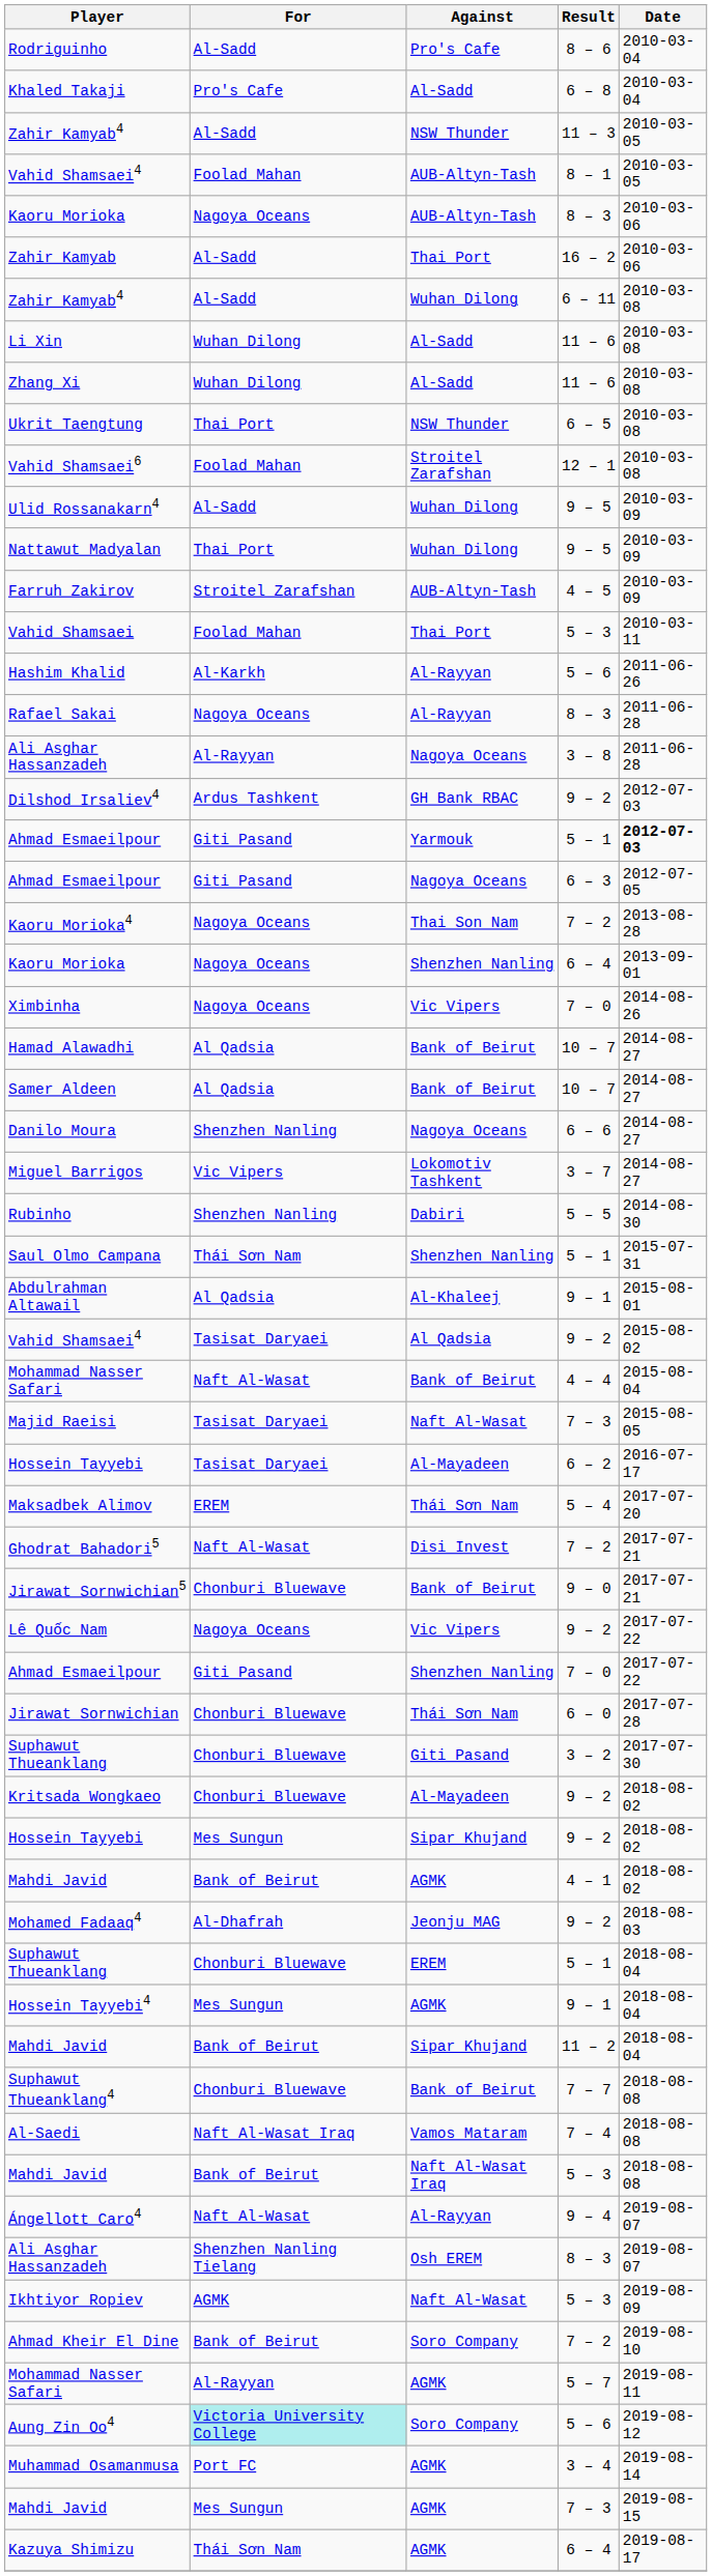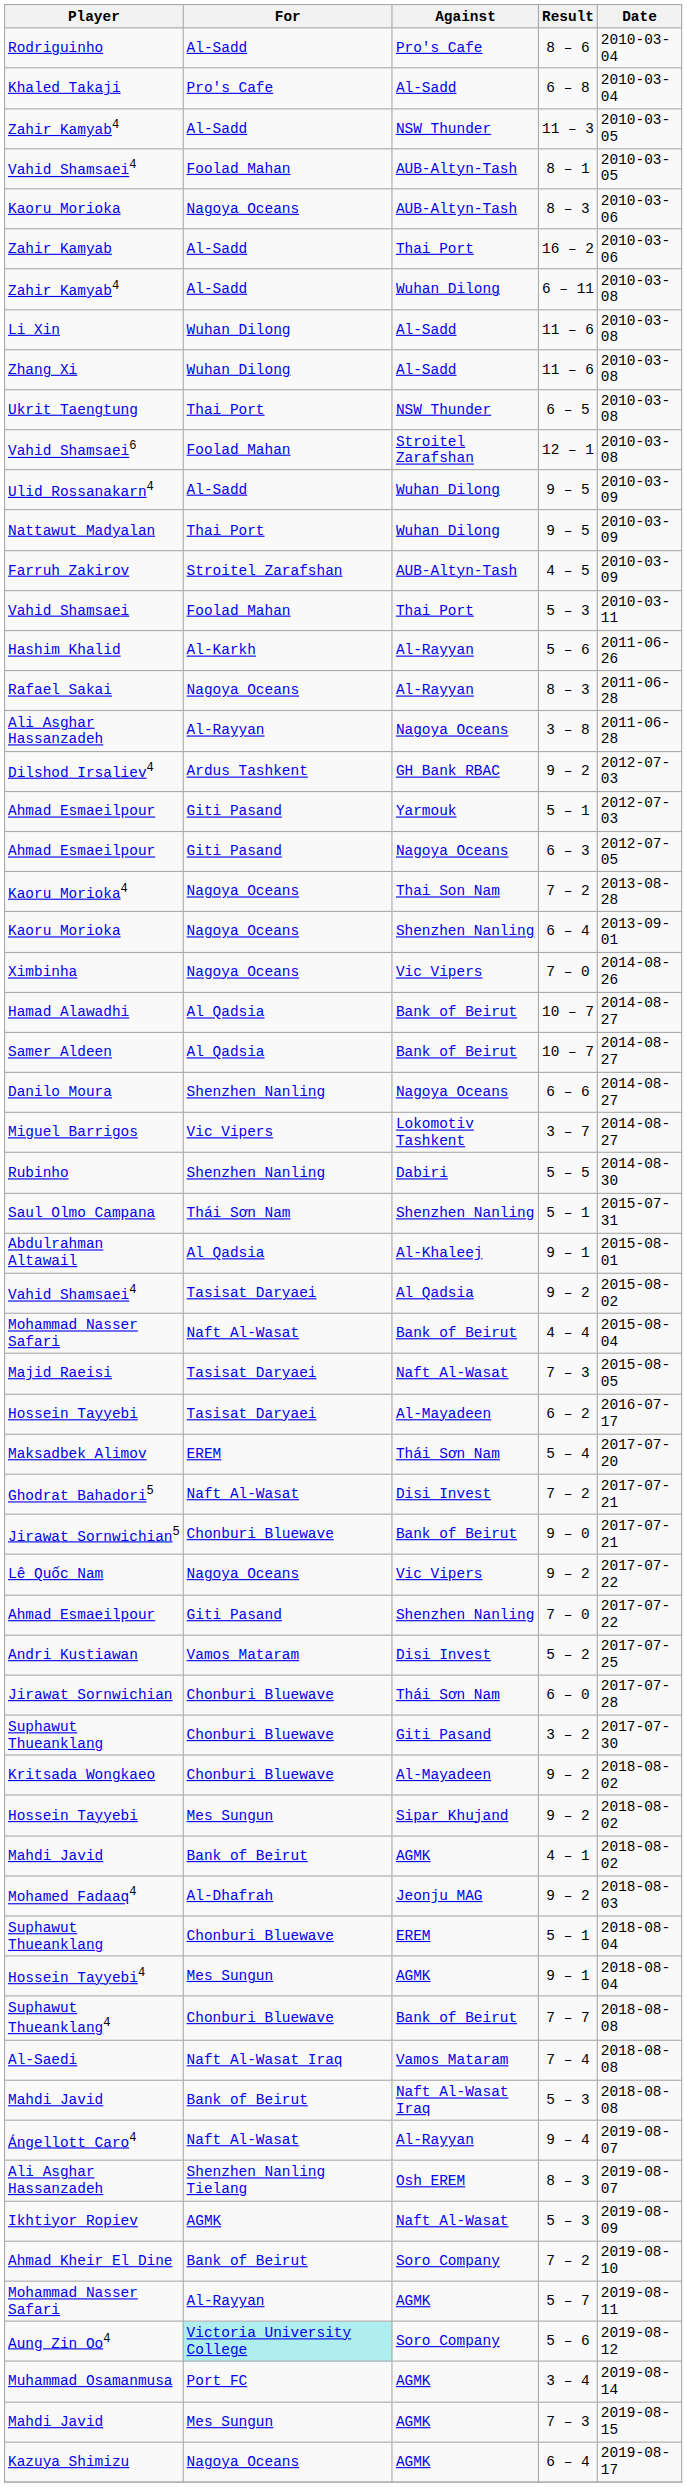 <table class="wikitable sortable">
 <tr>
 <th>Player</th>
 <th>For</th>
 <th>Against</th>
 <th style="text-align:center;">Result</th>
 <th>Date</th>
 </tr>
 <tr>
 <td> <a href='#'>Rodriguinho</a></td>
 <td> <a href='#'>Al-Sadd</a></td>
 <td> <a href='#'>Pro's Cafe</a></td>
 <td align=center>8 – 6</td>
 <td>2010-03-04</td>
 </tr>
 <tr>
 <td> <a href='#'>Khaled Takaji</a></td>
 <td> <a href='#'>Pro's Cafe</a></td>
 <td> <a href='#'>Al-Sadd</a></td>
 <td align=center>6 – 8</td>
 <td>2010-03-04</td>
 </tr>
 <tr>
 <td> <a href='#'>Zahir Kamyab</a><sup>4</sup></td>
 <td> <a href='#'>Al-Sadd</a></td>
 <td> <a href='#'>NSW Thunder</a></td>
 <td align=center>11 – 3</td>
 <td>2010-03-05</td>
 </tr>
 <tr>
 <td> <a href='#'>Vahid Shamsaei</a><sup>4</sup></td>
 <td> <a href='#'>Foolad Mahan</a></td>
 <td> <a href='#'>AUB-Altyn-Tash</a></td>
 <td align=center>8 – 1</td>
 <td>2010-03-05</td>
 </tr>
 <tr>
 <td> <a href='#'>Kaoru Morioka</a></td>
 <td> <a href='#'>Nagoya Oceans</a></td>
 <td> <a href='#'>AUB-Altyn-Tash</a></td>
 <td align=center>8 – 3</td>
 <td>2010-03-06</td>
 </tr>
 <tr>
 <td> <a href='#'>Zahir Kamyab</a></td>
 <td> <a href='#'>Al-Sadd</a></td>
 <td> <a href='#'>Thai Port</a></td>
 <td align=center>16 – 2</td>
 <td>2010-03-06</td>
 </tr>
 <tr>
 <td> <a href='#'>Zahir Kamyab</a><sup>4</sup></td>
 <td> <a href='#'>Al-Sadd</a></td>
 <td> <a href='#'>Wuhan Dilong</a></td>
 <td align=center>6 – 11</td>
 <td>2010-03-08</td>
 </tr>
 <tr>
 <td> <a href='#'>Li Xin</a></td>
 <td> <a href='#'>Wuhan Dilong</a></td>
 <td> <a href='#'>Al-Sadd</a></td>
 <td align=center>11 – 6</td>
 <td>2010-03-08</td>
 </tr>
 <tr>
 <td> <a href='#'>Zhang Xi</a></td>
 <td> <a href='#'>Wuhan Dilong</a></td>
 <td> <a href='#'>Al-Sadd</a></td>
 <td align=center>11 – 6</td>
 <td>2010-03-08</td>
 </tr>
 <tr>
 <td> <a href='#'>Ukrit Taengtung</a></td>
 <td> <a href='#'>Thai Port</a></td>
 <td> <a href='#'>NSW Thunder</a></td>
 <td align=center>6 – 5</td>
 <td>2010-03-08</td>
 </tr>
 <tr>
 <td> <a href='#'>Vahid Shamsaei</a><sup>6</sup></td>
 <td> <a href='#'>Foolad Mahan</a></td>
 <td> <a href='#'>Stroitel Zarafshan</a></td>
 <td align=center>12 – 1</td>
 <td>2010-03-08</td>
 </tr>
 <tr>
 <td> <a href='#'>Ulid Rossanakarn</a><sup>4</sup></td>
 <td> <a href='#'>Al-Sadd</a></td>
 <td> <a href='#'>Wuhan Dilong</a></td>
 <td align=center>9 – 5</td>
 <td>2010-03-09</td>
 </tr>
 <tr>
 <td> <a href='#'>Nattawut Madyalan</a></td>
 <td> <a href='#'>Thai Port</a></td>
 <td> <a href='#'>Wuhan Dilong</a></td>
 <td align=center>9 – 5</td>
 <td>2010-03-09</td>
 </tr>
 <tr>
 <td> <a href='#'>Farruh Zakirov</a></td>
 <td> <a href='#'>Stroitel Zarafshan</a></td>
 <td> <a href='#'>AUB-Altyn-Tash</a></td>
 <td align=center>4 – 5</td>
 <td>2010-03-09</td>
 </tr>
 <tr>
 <td> <a href='#'>Vahid Shamsaei</a></td>
 <td> <a href='#'>Foolad Mahan</a></td>
 <td> <a href='#'>Thai Port</a></td>
 <td align=center>5 – 3</td>
 <td>2010-03-11</td>
 </tr>
 <tr>
 <td> <a href='#'>Hashim Khalid</a></td>
 <td> <a href='#'>Al-Karkh</a></td>
 <td> <a href='#'>Al-Rayyan</a></td>
 <td align=center>5 – 6</td>
 <td>2011-06-26</td>
 </tr>
 <tr>
 <td> <a href='#'>Rafael Sakai</a></td>
 <td> <a href='#'>Nagoya Oceans</a></td>
 <td> <a href='#'>Al-Rayyan</a></td>
 <td align=center>8 – 3</td>
 <td>2011-06-28</td>
 </tr>
 <tr>
 <td> <a href='#'>Ali Asghar Hassanzadeh</a></td>
 <td> <a href='#'>Al-Rayyan</a></td>
 <td> <a href='#'>Nagoya Oceans</a></td>
 <td align=center>3 – 8</td>
 <td>2011-06-28</td>
 </tr>
 <tr>
 <td> <a href='#'>Dilshod Irsaliev</a><sup>4</sup></td>
 <td> <a href='#'>Ardus Tashkent</a></td>
 <td> <a href='#'>GH Bank RBAC</a></td>
 <td align=center>9 – 2</td>
 <td>2012-07-03</td>
 </tr>
 <tr>
 <td> <a href='#'>Ahmad Esmaeilpour</a></td>
 <td> <a href='#'>Giti Pasand</a></td>
 <td> <a href='#'>Yarmouk</a></td>
 <td align=center>5 – 1</td>
-<td><strong>2012-07-03</strong></td>
+<td>2012-07-03</td>
 </tr>
 <tr>
 <td> <a href='#'>Ahmad Esmaeilpour</a></td>
 <td> <a href='#'>Giti Pasand</a></td>
 <td> <a href='#'>Nagoya Oceans</a></td>
 <td align=center>6 – 3</td>
 <td>2012-07-05</td>
 </tr>
 <tr>
 <td> <a href='#'>Kaoru Morioka</a><sup>4</sup></td>
 <td> <a href='#'>Nagoya Oceans</a></td>
 <td> <a href='#'>Thai Son Nam</a></td>
 <td align=center>7 – 2</td>
 <td>2013-08-28</td>
 </tr>
 <tr>
 <td> <a href='#'>Kaoru Morioka</a></td>
 <td> <a href='#'>Nagoya Oceans</a></td>
 <td> <a href='#'>Shenzhen Nanling</a></td>
 <td align=center>6 – 4</td>
 <td>2013-09-01</td>
 </tr>
 <tr>
 <td> <a href='#'>Ximbinha</a></td>
 <td> <a href='#'>Nagoya Oceans</a></td>
 <td> <a href='#'>Vic Vipers</a></td>
 <td align=center>7 – 0</td>
 <td>2014-08-26</td>
 </tr>
 <tr>
 <td> <a href='#'>Hamad Alawadhi</a></td>
 <td> <a href='#'>Al Qadsia</a></td>
 <td> <a href='#'>Bank of Beirut</a></td>
 <td align=center>10 – 7</td>
 <td>2014-08-27</td>
 </tr>
 <tr>
 <td> <a href='#'>Samer Aldeen</a></td>
 <td> <a href='#'>Al Qadsia</a></td>
 <td> <a href='#'>Bank of Beirut</a></td>
 <td align=center>10 – 7</td>
 <td>2014-08-27</td>
 </tr>
 <tr>
 <td> <a href='#'>Danilo Moura</a></td>
 <td> <a href='#'>Shenzhen Nanling</a></td>
 <td> <a href='#'>Nagoya Oceans</a></td>
 <td align=center>6 – 6</td>
 <td>2014-08-27</td>
 </tr>
 <tr>
 <td> <a href='#'>Miguel Barrigos</a></td>
 <td> <a href='#'>Vic Vipers</a></td>
 <td> <a href='#'>Lokomotiv Tashkent</a></td>
 <td align=center>3 – 7</td>
 <td>2014-08-27</td>
 </tr>
 <tr>
 <td> <a href='#'>Rubinho</a></td>
 <td> <a href='#'>Shenzhen Nanling</a></td>
 <td> <a href='#'>Dabiri</a></td>
 <td align=center>5 – 5</td>
 <td>2014-08-30</td>
 </tr>
 <tr>
 <td> <a href='#'>Saul Olmo Campana</a></td>
 <td> <a href='#'>Thái Sơn Nam</a></td>
 <td> <a href='#'>Shenzhen Nanling</a></td>
 <td align=center>5 – 1</td>
 <td>2015-07-31</td>
 </tr>
 <tr>
 <td> <a href='#'>Abdulrahman Altawail</a></td>
 <td> <a href='#'>Al Qadsia</a></td>
 <td> <a href='#'>Al-Khaleej</a></td>
 <td align=center>9 – 1</td>
 <td>2015-08-01</td>
 </tr>
 <tr>
 <td> <a href='#'>Vahid Shamsaei</a><sup>4</sup></td>
 <td> <a href='#'>Tasisat Daryaei</a></td>
 <td> <a href='#'>Al Qadsia</a></td>
 <td align=center>9 – 2</td>
 <td>2015-08-02</td>
 </tr>
 <tr>
 <td> <a href='#'>Mohammad Nasser Safari</a></td>
 <td> <a href='#'>Naft Al-Wasat</a></td>
 <td> <a href='#'>Bank of Beirut</a></td>
 <td align=center>4 – 4</td>
 <td>2015-08-04</td>
 </tr>
 <tr>
 <td> <a href='#'>Majid Raeisi</a></td>
 <td> <a href='#'>Tasisat Daryaei</a></td>
 <td> <a href='#'>Naft Al-Wasat</a></td>
 <td align=center>7 – 3</td>
 <td>2015-08-05</td>
 </tr>
 <tr>
 <td> <a href='#'>Hossein Tayyebi</a></td>
 <td> <a href='#'>Tasisat Daryaei</a></td>
 <td> <a href='#'>Al-Mayadeen</a></td>
 <td align=center>6 – 2</td>
 <td>2016-07-17</td>
 </tr>
 <tr>
 <td> <a href='#'>Maksadbek Alimov</a></td>
 <td> <a href='#'>EREM</a></td>
 <td> <a href='#'>Thái Sơn Nam</a></td>
 <td align=center>5 – 4</td>
 <td>2017-07-20</td>
 </tr>
 <tr>
 <td> <a href='#'>Ghodrat Bahadori</a><sup>5</sup></td>
 <td> <a href='#'>Naft Al-Wasat</a></td>
 <td> <a href='#'>Disi Invest</a></td>
 <td align=center>7 – 2</td>
 <td>2017-07-21</td>
 </tr>
 <tr>
 <td> <a href='#'>Jirawat Sornwichian</a><sup>5</sup></td>
 <td> <a href='#'>Chonburi Bluewave</a></td>
 <td> <a href='#'>Bank of Beirut</a></td>
 <td align=center>9 – 0</td>
 <td>2017-07-21</td>
 </tr>
 <tr>
 <td> <a href='#'>Lê Quốc Nam</a></td>
 <td> <a href='#'>Nagoya Oceans</a></td>
 <td> <a href='#'>Vic Vipers</a></td>
 <td align=center>9 – 2</td>
 <td>2017-07-22</td>
 </tr>
 <tr>
 <td> <a href='#'>Ahmad Esmaeilpour</a></td>
 <td> <a href='#'>Giti Pasand</a></td>
 <td> <a href='#'>Shenzhen Nanling</a></td>
 <td align=center>7 – 0</td>
 <td>2017-07-22</td>
 </tr>
 <tr>
+<td> <a href='#'>Andri Kustiawan</a></td>
+<td> <a href='#'>Vamos Mataram</a></td>
+<td> <a href='#'>Disi Invest</a></td>
+<td align=center>5 – 2</td>
+<td>2017-07-25</td>
+</tr>
+<tr>
 <td> <a href='#'>Jirawat Sornwichian</a></td>
 <td> <a href='#'>Chonburi Bluewave</a></td>
 <td> <a href='#'>Thái Sơn Nam</a></td>
 <td align=center>6 – 0</td>
 <td>2017-07-28</td>
 </tr>
 <tr>
 <td> <a href='#'>Suphawut Thueanklang</a></td>
 <td> <a href='#'>Chonburi Bluewave</a></td>
 <td> <a href='#'>Giti Pasand</a></td>
 <td align=center>3 – 2</td>
 <td>2017-07-30</td>
 </tr>
 <tr>
 <td> <a href='#'>Kritsada Wongkaeo</a></td>
 <td> <a href='#'>Chonburi Bluewave</a></td>
 <td> <a href='#'>Al-Mayadeen</a></td>
 <td align=center>9 – 2</td>
 <td>2018-08-02</td>
 </tr>
 <tr>
 <td> <a href='#'>Hossein Tayyebi</a></td>
 <td> <a href='#'>Mes Sungun</a></td>
 <td> <a href='#'>Sipar Khujand</a></td>
 <td align=center>9 – 2</td>
 <td>2018-08-02</td>
 </tr>
 <tr>
 <td> <a href='#'>Mahdi Javid</a></td>
 <td> <a href='#'>Bank of Beirut</a></td>
 <td> <a href='#'>AGMK</a></td>
 <td align=center>4 – 1</td>
 <td>2018-08-02</td>
 </tr>
 <tr>
 <td> <a href='#'>Mohamed Fadaaq</a><sup>4</sup></td>
 <td> <a href='#'>Al-Dhafrah</a></td>
 <td> <a href='#'>Jeonju MAG</a></td>
 <td align=center>9 – 2</td>
 <td>2018-08-03</td>
 </tr>
 <tr>
 <td> <a href='#'>Suphawut Thueanklang</a></td>
 <td> <a href='#'>Chonburi Bluewave</a></td>
 <td> <a href='#'>EREM</a></td>
 <td align=center>5 – 1</td>
 <td>2018-08-04</td>
 </tr>
 <tr>
 <td> <a href='#'>Hossein Tayyebi</a><sup>4</sup></td>
 <td> <a href='#'>Mes Sungun</a></td>
 <td> <a href='#'>AGMK</a></td>
 <td align=center>9 – 1</td>
-<td>2018-08-04</td>
-</tr>
-<tr>
-<td> <a href='#'>Mahdi Javid</a></td>
-<td> <a href='#'>Bank of Beirut</a></td>
-<td> <a href='#'>Sipar Khujand</a></td>
-<td align=center>11 – 2</td>
 <td>2018-08-04</td>
 </tr>
 <tr>
 <td> <a href='#'>Suphawut Thueanklang</a><sup>4</sup></td>
 <td> <a href='#'>Chonburi Bluewave</a></td>
 <td> <a href='#'>Bank of Beirut</a></td>
 <td align=center>7 – 7</td>
 <td>2018-08-08</td>
 </tr>
 <tr>
 <td> <a href='#'>Al-Saedi</a></td>
 <td> <a href='#'>Naft Al-Wasat Iraq</a></td>
 <td> <a href='#'>Vamos Mataram</a></td>
 <td align=center>7 – 4</td>
 <td>2018-08-08</td>
 </tr>
 <tr>
 <td> <a href='#'>Mahdi Javid</a></td>
 <td> <a href='#'>Bank of Beirut</a></td>
 <td> <a href='#'>Naft Al-Wasat Iraq</a></td>
 <td align=center>5 – 3</td>
 <td>2018-08-08</td>
 </tr>
 <tr>
 <td> <a href='#'>Ángellott Caro</a><sup>4</sup></td>
 <td> <a href='#'>Naft Al-Wasat</a></td>
 <td> <a href='#'>Al-Rayyan</a></td>
 <td align=center>9 – 4</td>
 <td>2019-08-07</td>
 </tr>
 <tr>
 <td> <a href='#'>Ali Asghar Hassanzadeh</a></td>
 <td> <a href='#'>Shenzhen Nanling Tielang</a></td>
 <td> <a href='#'>Osh EREM</a></td>
 <td align=center>8 – 3</td>
 <td>2019-08-07</td>
 </tr>
 <tr>
 <td> <a href='#'>Ikhtiyor Ropiev</a></td>
 <td> <a href='#'>AGMK</a></td>
 <td> <a href='#'>Naft Al-Wasat</a></td>
 <td align=center>5 – 3</td>
 <td>2019-08-09</td>
 </tr>
 <tr>
 <td> <a href='#'>Ahmad Kheir El Dine</a></td>
 <td> <a href='#'>Bank of Beirut</a></td>
 <td> <a href='#'>Soro Company</a></td>
 <td align=center>7 – 2</td>
 <td>2019-08-10</td>
 </tr>
 <tr>
 <td> <a href='#'>Mohammad Nasser Safari</a></td>
 <td> <a href='#'>Al-Rayyan</a></td>
 <td> <a href='#'>AGMK</a></td>
 <td align=center>5 – 7</td>
 <td>2019-08-11</td>
 </tr>
 <tr>
 <td> <a href='#'>Aung Zin Oo</a><sup>4</sup></td>
 <td style="background: paleturquoise;"> <a href='#'>Victoria University College</a></td>
 <td> <a href='#'>Soro Company</a></td>
 <td align=center>5 – 6</td>
 <td>2019-08-12</td>
 </tr>
 <tr>
 <td> <a href='#'>Muhammad Osamanmusa</a></td>
 <td> <a href='#'>Port FC</a></td>
 <td> <a href='#'>AGMK</a></td>
 <td align=center>3 – 4</td>
 <td>2019-08-14</td>
 </tr>
 <tr>
 <td> <a href='#'>Mahdi Javid</a></td>
 <td> <a href='#'>Mes Sungun</a></td>
 <td> <a href='#'>AGMK</a></td>
 <td align=center>7 – 3</td>
 <td>2019-08-15</td>
 </tr>
 <tr>
 <td> <a href='#'>Kazuya Shimizu</a></td>
-<td> <a href='#'>Thái Sơn Nam</a></td>
+<td> <a href='#'>Nagoya Oceans</a></td>
 <td> <a href='#'>AGMK</a></td>
 <td align=center>6 – 4</td>
 <td>2019-08-17</td>
 </tr>
 <tr>
 </tr>
 </table>
